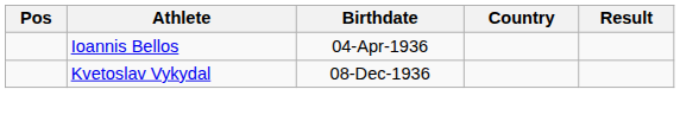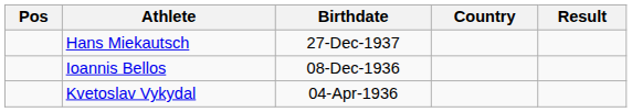 <table class="wikitable"  style="text-align:center; width:70%;">
 <tr>
 <th>Pos</th>
 <th>Athlete</th>
 <th>Birthdate</th>
 <th>Country</th>
 <th>Result</th>
 </tr>
 <tr>
 <td align=center></td>
+<td align=left><a href='#'>Hans Miekautsch</a></td>
+<td>27-Dec-1937</td>
+<td align=left></td>
+<td></td>
+</tr>
+<tr>
+<td align=center></td>
 <td align=left><a href='#'>Ioannis Bellos</a></td>
-<td>04-Apr-1936</td>
+<td>08-Dec-1936</td>
 <td align=left></td>
 <td></td>
 </tr>
 <tr>
 <td align=center></td>
 <td align=left><a href='#'>Kvetoslav Vykydal</a></td>
-<td>08-Dec-1936</td>
+<td>04-Apr-1936</td>
 <td align=left></td>
 <td></td>
 </tr>
 </table>
